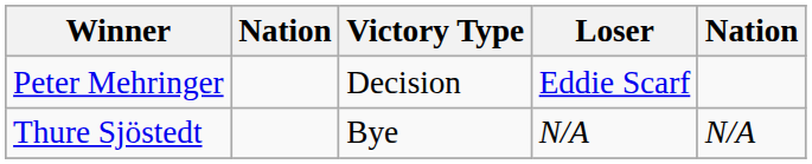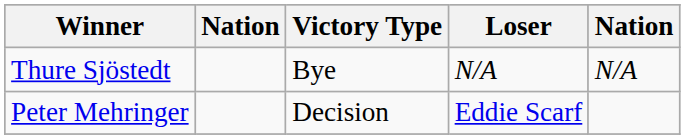 <table class="wikitable sortable" style="text-align:left;">
 <tr>
 <th>Winner</th>
 <th>Nation</th>
 <th>Victory Type</th>
 <th>Loser</th>
 <th>Nation</th>
 </tr>
 <tr>
+<td><a href='#'>Thure Sjöstedt</a></td>
+<td></td>
+<td>Bye</td>
+<td><em>N/A</em></td>
+<td><em>N/A</em></td>
+</tr>
+<tr>
 <td><a href='#'>Peter Mehringer</a></td>
 <td></td>
 <td>Decision</td>
 <td><a href='#'>Eddie Scarf</a></td>
 <td></td>
 </tr>
-<tr>
-<td><a href='#'>Thure Sjöstedt</a></td>
-<td></td>
-<td>Bye</td>
-<td><em>N/A</em></td>
-<td><em>N/A</em></td>
-</tr>
 </table>
